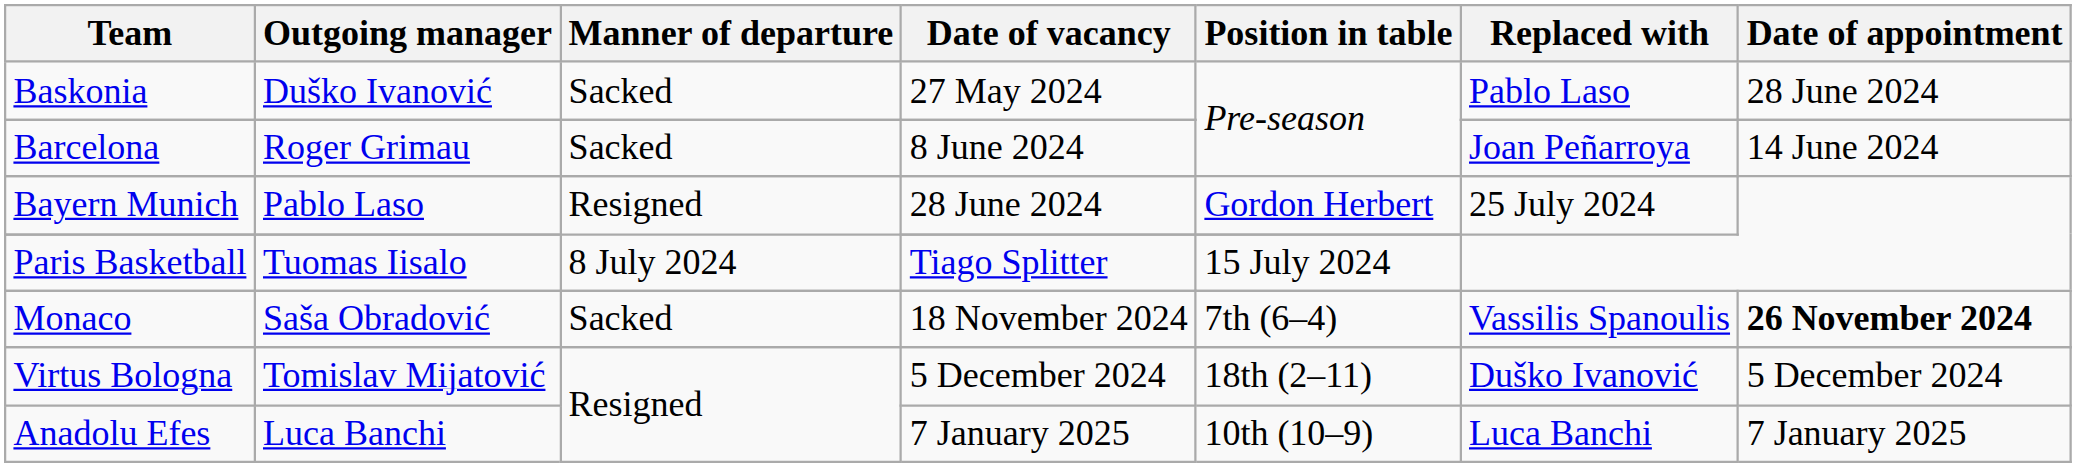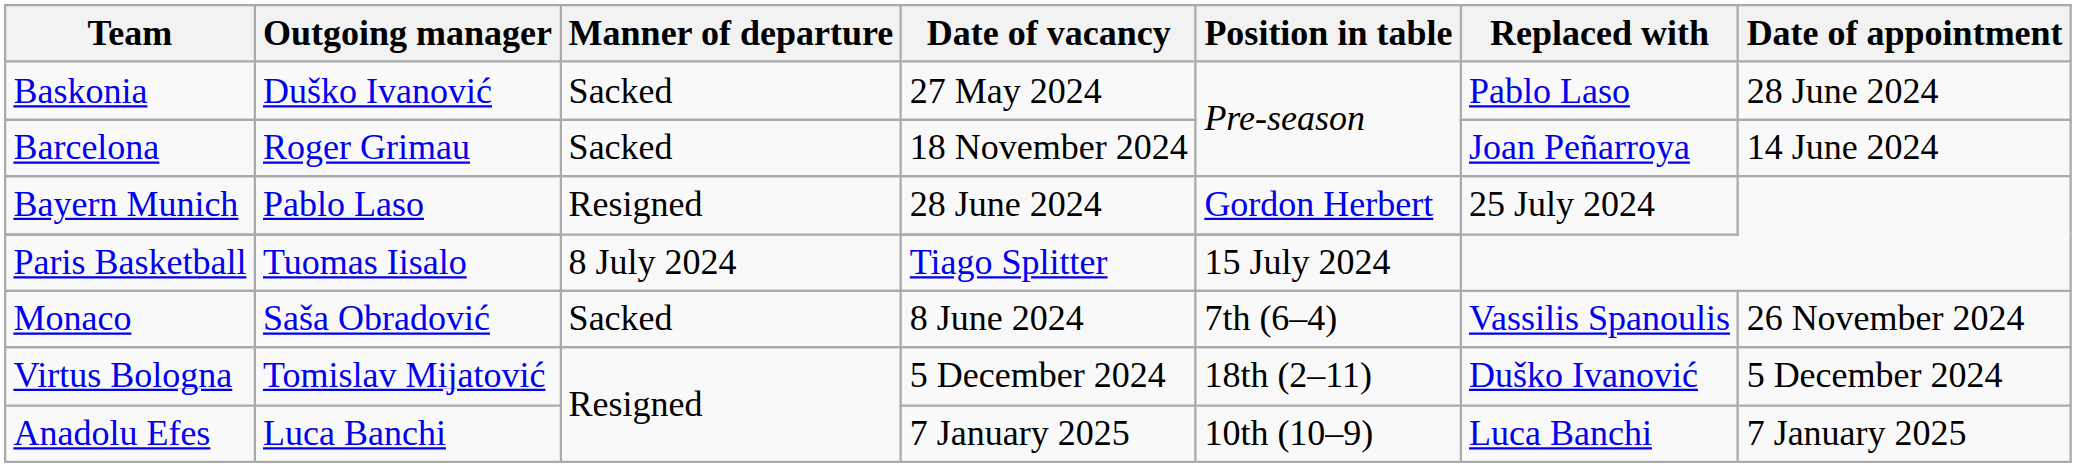 <table class="wikitable sortable">
 <tr>
 <th>Team</th>
 <th>Outgoing manager</th>
 <th>Manner of departure</th>
 <th>Date of vacancy</th>
 <th>Position in table</th>
 <th>Replaced with</th>
 <th>Date of appointment</th>
 </tr>
 <tr>
 <td> <a href='#'>Baskonia</a></td>
 <td data-sort-value="Ivanović, Duško"> <a href='#'>Duško Ivanović</a></td>
 <td>Sacked</td>
 <td>27 May 2024</td>
 <td rowspan="4"><em>Pre-season</em></td>
 <td data-sort-value="Laso, Pablo"> <a href='#'>Pablo Laso</a></td>
 <td>28 June 2024</td>
 </tr>
 <tr>
 </tr>
 <tr>
 <td> <a href='#'>Barcelona</a></td>
 <td data-sort-value="Grimau, Roger"> <a href='#'>Roger Grimau</a></td>
 <td>Sacked</td>
-<td>8 June 2024</td>
+<td>18 November 2024</td>
 <td data-sort-value="Peñarroya, Joan"> <a href='#'>Joan Peñarroya</a></td>
 <td>14 June 2024</td>
 </tr>
 <tr>
 </tr>
 <tr>
 <td> <a href='#'>Bayern Munich</a></td>
 <td data-sort-value="Laso, Pablo"> <a href='#'>Pablo Laso</a></td>
 <td rowspan="2">Resigned</td>
 <td>28 June 2024</td>
 <td data-sort-value="Herbert, Gordon"> <a href='#'>Gordon Herbert</a></td>
 <td>25 July 2024</td>
 </tr>
 <tr>
 </tr>
 <tr>
 <td> <a href='#'>Paris Basketball</a></td>
 <td data-sort-value="Iisalo, Tuomas"> <a href='#'>Tuomas Iisalo</a></td>
 <td>8 July 2024</td>
 <td data-sort-value="Splitter, Tiago"> <a href='#'>Tiago Splitter</a></td>
 <td>15 July 2024</td>
 </tr>
 <tr>
 </tr>
 <tr>
 <td> <a href='#'>Monaco</a></td>
 <td data-sort-value="Obradović, Saša"> <a href='#'>Saša Obradović</a></td>
 <td>Sacked</td>
-<td>18 November 2024</td>
+<td>8 June 2024</td>
 <td>7th (6–4)</td>
 <td data-sort-value="Markoishvili, Manuchar"> <a href='#'>Vassilis Spanoulis</a></td>
-<td><strong>26 November 2024</strong></td>
+<td>26 November 2024</td>
 </tr>
 <tr>
 </tr>
 <tr>
 <td> <a href='#'>Virtus Bologna</a></td>
 <td data-sort-value="Mijatović, Tomislav"> <a href='#'>Tomislav Mijatović</a></td>
 <td rowspan="2">Resigned</td>
 <td>5 December 2024</td>
 <td>18th (2–11)</td>
 <td data-sort-value="Ivanović, Duško"> <a href='#'>Duško Ivanović</a></td>
 <td>5 December 2024</td>
 </tr>
 <tr>
 <td> <a href='#'>Anadolu Efes</a></td>
 <td data-sort-value="Banchi, Luca"> <a href='#'>Luca Banchi</a></td>
 <td>7 January 2025</td>
 <td>10th (10–9)</td>
 <td data-sort-value="Banchi, Luca"> <a href='#'>Luca Banchi</a></td>
 <td>7 January 2025</td>
 </tr>
 </table>
